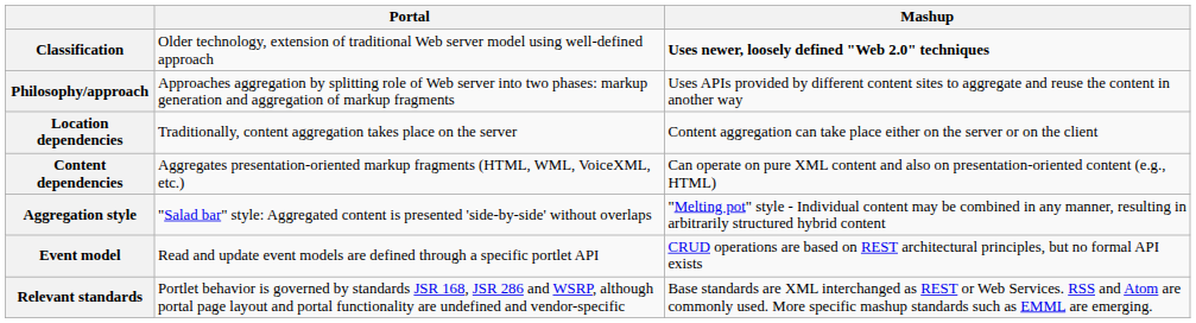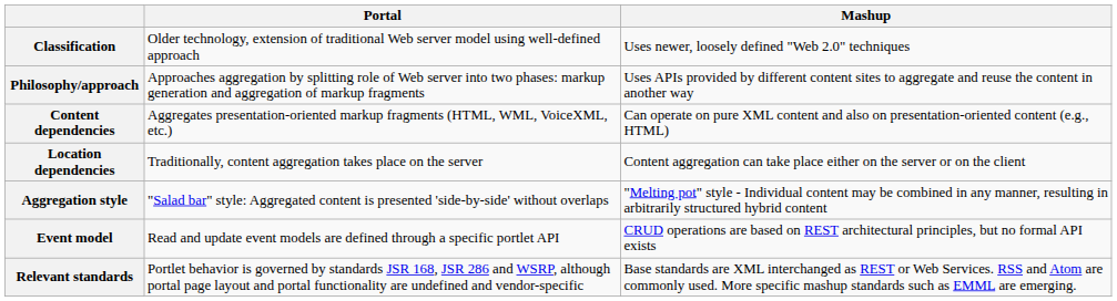 <table class="wikitable">
 <tr>
 <th></th>
 <th>Portal</th>
 <th>Mashup</th>
 </tr>
 <tr>
 <th>Classification</th>
 <td>Older technology, extension of traditional Web server model using well-defined approach</td>
-<td><strong>Uses newer, loosely defined "Web 2.0" techniques</strong></td>
+<td>Uses newer, loosely defined "Web 2.0" techniques</td>
 </tr>
 <tr>
 <th>Philosophy/approach</th>
 <td>Approaches aggregation by splitting role of Web server into two phases: markup generation and aggregation of markup fragments</td>
 <td>Uses APIs provided by different content sites to aggregate and reuse the content in another way</td>
 </tr>
 <tr>
+<th>Content dependencies</th>
+<td>Aggregates presentation-oriented markup fragments (HTML, WML, VoiceXML, etc.)</td>
+<td>Can operate on pure XML content and also on presentation-oriented content (e.g., HTML)</td>
+</tr>
+<tr>
 <th>Location dependencies</th>
 <td>Traditionally, content aggregation takes place on the server</td>
 <td>Content aggregation can take place either on the server or on the client</td>
-</tr>
-<tr>
-<th>Content dependencies</th>
-<td>Aggregates presentation-oriented markup fragments (HTML, WML, VoiceXML, etc.)</td>
-<td>Can operate on pure XML content and also on presentation-oriented content (e.g., HTML)</td>
 </tr>
 <tr>
 <th>Aggregation style</th>
 <td>"<a href='#'>Salad bar</a>" style: Aggregated content is presented 'side-by-side' without overlaps</td>
 <td>"<a href='#'>Melting pot</a>" style - Individual content may be combined in any manner, resulting in arbitrarily structured hybrid content</td>
 </tr>
 <tr>
 <th>Event model</th>
 <td>Read and update event models are defined through a specific portlet API</td>
 <td><a href='#'>CRUD</a> operations are based on <a href='#'>REST</a> architectural principles, but no formal API exists</td>
 </tr>
 <tr>
 <th>Relevant standards</th>
 <td>Portlet behavior is governed by standards <a href='#'>JSR 168</a>, <a href='#'>JSR 286</a> and <a href='#'>WSRP</a>, although portal page layout and portal functionality are undefined and vendor-specific</td>
 <td>Base standards are XML interchanged as <a href='#'>REST</a> or Web Services. <a href='#'>RSS</a> and <a href='#'>Atom</a> are commonly used. More specific mashup standards such as <a href='#'>EMML</a> are emerging.</td>
 </tr>
 </table>
